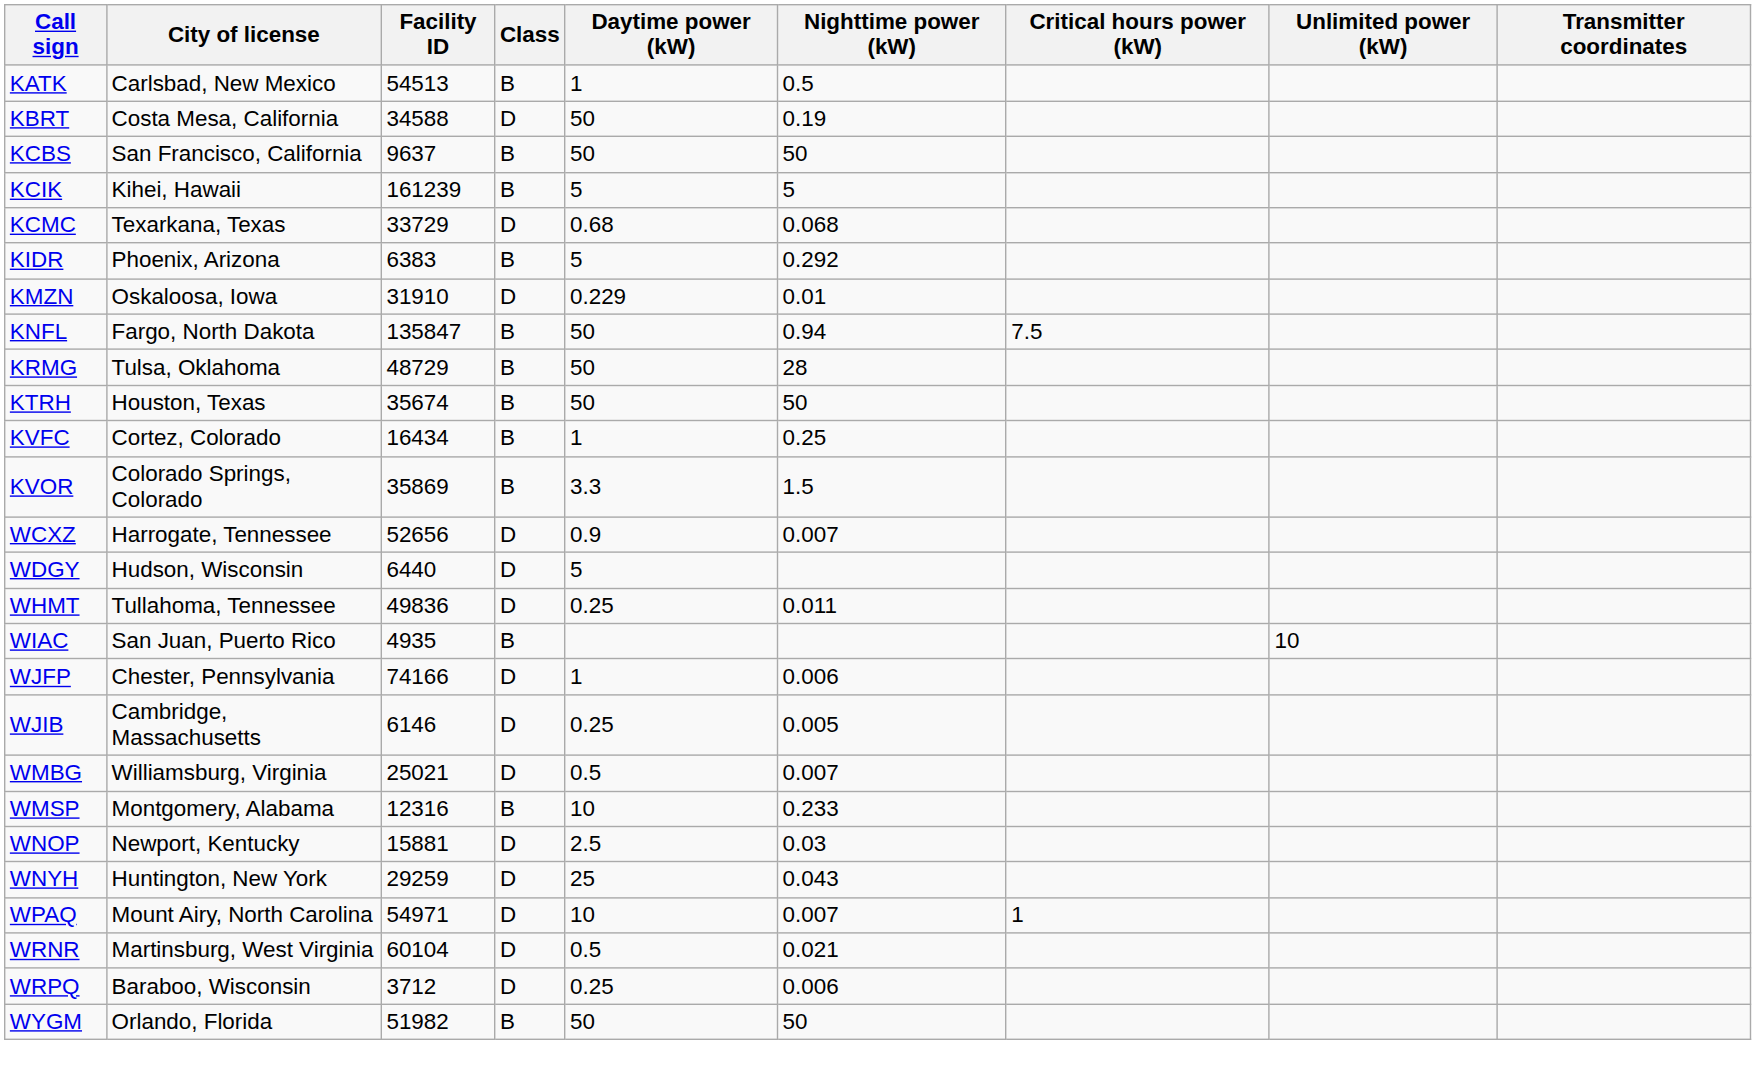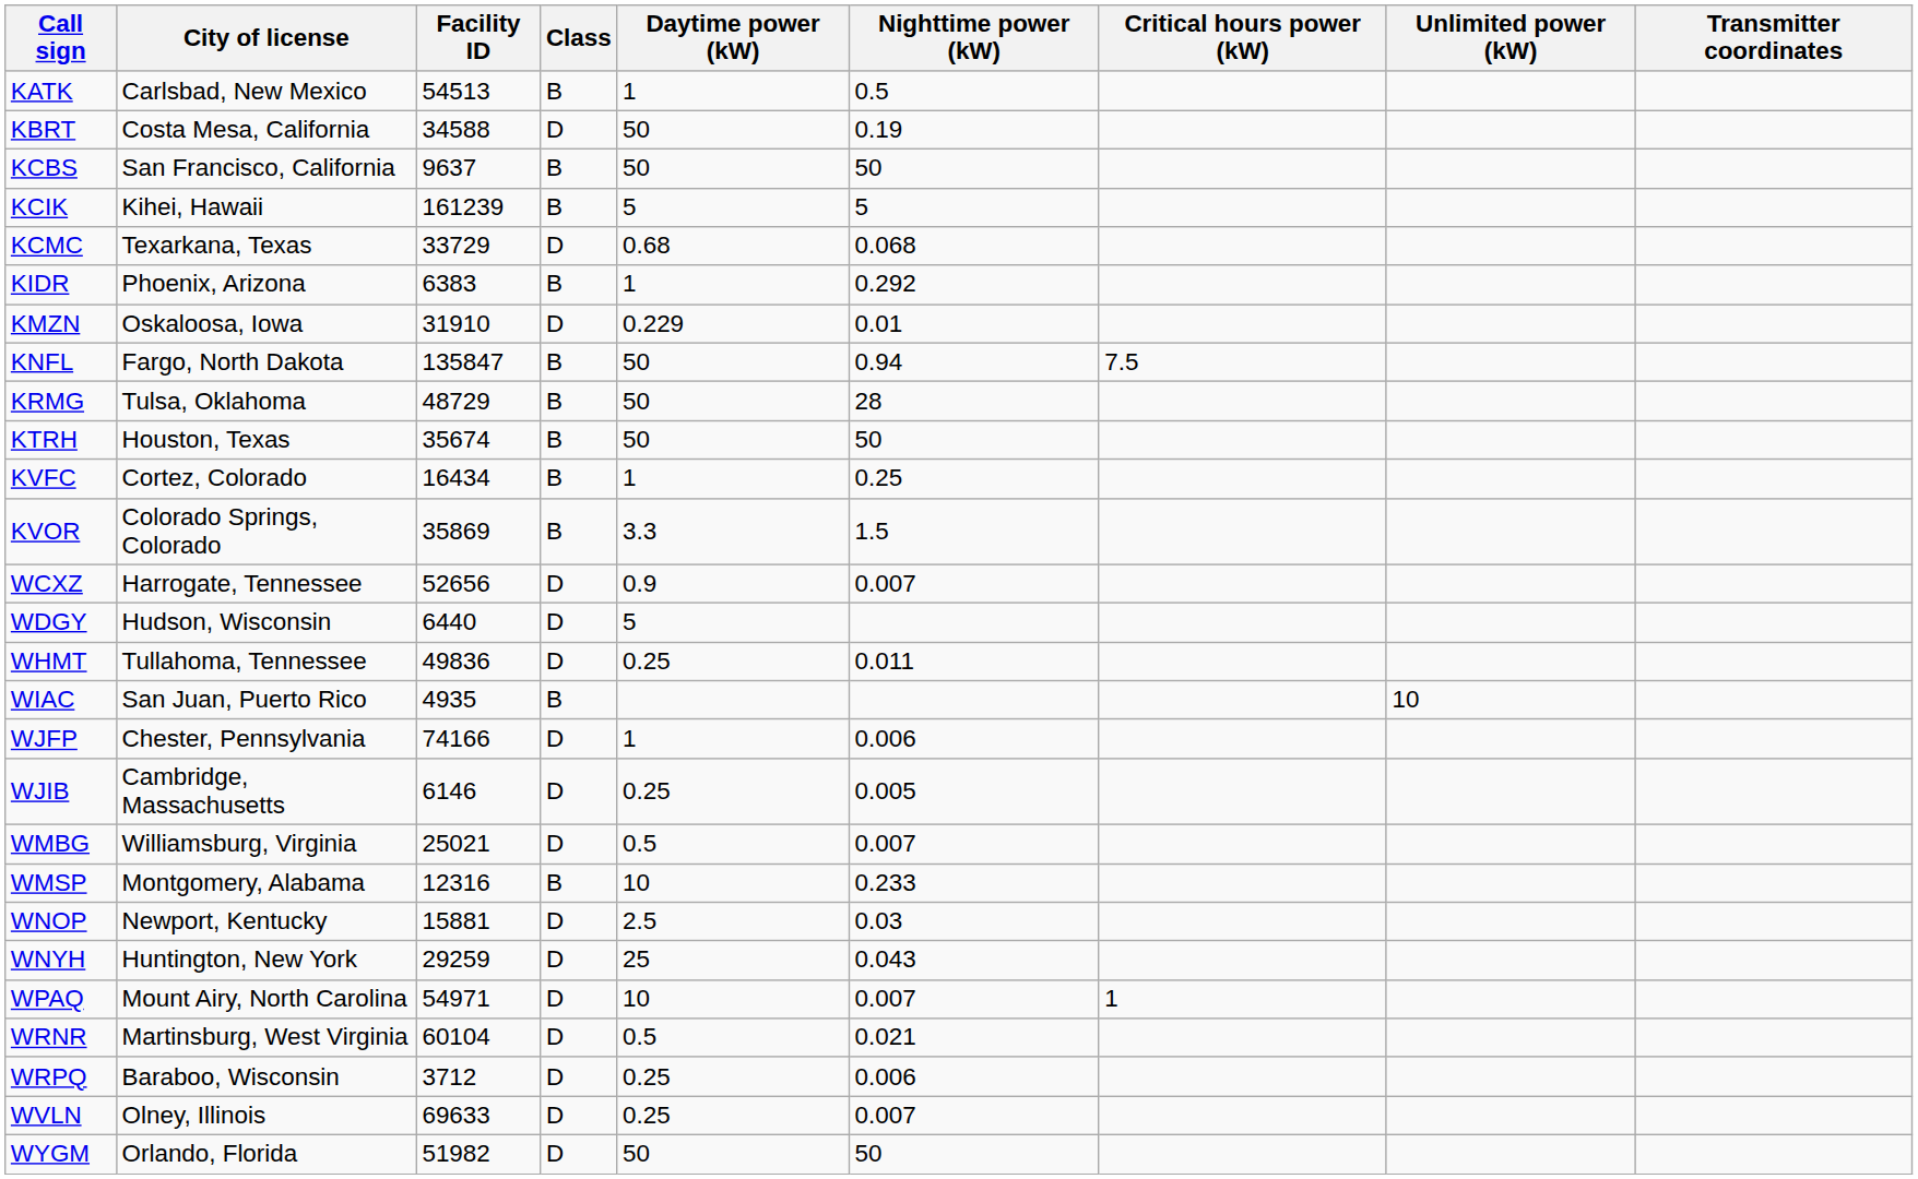 <table class="wikitable sortable">
 <tr>
 <th><a href='#'>Call sign</a></th>
 <th>City of license</th>
 <th>Facility ID</th>
 <th>Class</th>
 <th>Daytime power (kW)</th>
 <th>Nighttime power (kW)</th>
 <th>Critical hours power (kW)</th>
 <th>Unlimited power (kW)</th>
 <th>Transmitter coordinates</th>
 </tr>
 <tr>
 <td><a href='#'>KATK</a></td>
 <td>Carlsbad, New Mexico</td>
 <td>54513</td>
 <td>B</td>
 <td>1</td>
 <td>0.5</td>
 <td></td>
 <td></td>
 <td></td>
 </tr>
 <tr>
 <td><a href='#'>KBRT</a></td>
 <td>Costa Mesa, California</td>
 <td>34588</td>
 <td>D</td>
 <td>50</td>
 <td>0.19</td>
 <td></td>
 <td></td>
 <td></td>
 </tr>
 <tr>
 <td><a href='#'>KCBS</a></td>
 <td>San Francisco, California</td>
 <td>9637</td>
 <td>B</td>
 <td>50</td>
 <td>50</td>
 <td></td>
 <td></td>
 <td></td>
 </tr>
 <tr>
 <td><a href='#'>KCIK</a></td>
 <td>Kihei, Hawaii</td>
 <td>161239</td>
 <td>B</td>
 <td>5</td>
 <td>5</td>
 <td></td>
 <td></td>
 <td></td>
 </tr>
 <tr>
 <td><a href='#'>KCMC</a></td>
 <td>Texarkana, Texas</td>
 <td>33729</td>
 <td>D</td>
 <td>0.68</td>
 <td>0.068</td>
 <td></td>
 <td></td>
 <td></td>
 </tr>
 <tr>
 <td><a href='#'>KIDR</a></td>
 <td>Phoenix, Arizona</td>
 <td>6383</td>
 <td>B</td>
-<td>5</td>
+<td>1</td>
 <td>0.292</td>
 <td></td>
 <td></td>
 <td></td>
 </tr>
 <tr>
 <td><a href='#'>KMZN</a></td>
 <td>Oskaloosa, Iowa</td>
 <td>31910</td>
 <td>D</td>
 <td>0.229</td>
 <td>0.01</td>
 <td></td>
 <td></td>
 <td></td>
 </tr>
 <tr>
 <td><a href='#'>KNFL</a></td>
 <td>Fargo, North Dakota</td>
 <td>135847</td>
 <td>B</td>
 <td>50</td>
 <td>0.94</td>
 <td>7.5</td>
 <td></td>
 <td></td>
 </tr>
 <tr>
 <td><a href='#'>KRMG</a></td>
 <td>Tulsa, Oklahoma</td>
 <td>48729</td>
 <td>B</td>
 <td>50</td>
 <td>28</td>
 <td></td>
 <td></td>
 <td></td>
 </tr>
 <tr>
 <td><a href='#'>KTRH</a></td>
 <td>Houston, Texas</td>
 <td>35674</td>
 <td>B</td>
 <td>50</td>
 <td>50</td>
 <td></td>
 <td></td>
 <td></td>
 </tr>
 <tr>
 <td><a href='#'>KVFC</a></td>
 <td>Cortez, Colorado</td>
 <td>16434</td>
 <td>B</td>
 <td>1</td>
 <td>0.25</td>
 <td></td>
 <td></td>
 <td></td>
 </tr>
 <tr>
 <td><a href='#'>KVOR</a></td>
 <td>Colorado Springs, Colorado</td>
 <td>35869</td>
 <td>B</td>
 <td>3.3</td>
 <td>1.5</td>
 <td></td>
 <td></td>
 <td></td>
 </tr>
 <tr>
 <td><a href='#'>WCXZ</a></td>
 <td>Harrogate, Tennessee</td>
 <td>52656</td>
 <td>D</td>
 <td>0.9</td>
 <td>0.007</td>
 <td></td>
 <td></td>
 <td></td>
 </tr>
 <tr>
 <td><a href='#'>WDGY</a></td>
 <td>Hudson, Wisconsin</td>
 <td>6440</td>
 <td>D</td>
 <td>5</td>
 <td></td>
 <td></td>
 <td></td>
 <td></td>
 </tr>
 <tr>
 <td><a href='#'>WHMT</a></td>
 <td>Tullahoma, Tennessee</td>
 <td>49836</td>
 <td>D</td>
 <td>0.25</td>
 <td>0.011</td>
 <td></td>
 <td></td>
 <td></td>
 </tr>
 <tr>
 <td><a href='#'>WIAC</a></td>
 <td>San Juan, Puerto Rico</td>
 <td>4935</td>
 <td>B</td>
 <td></td>
 <td></td>
 <td></td>
 <td>10</td>
 <td></td>
 </tr>
 <tr>
 <td><a href='#'>WJFP</a></td>
 <td>Chester, Pennsylvania</td>
 <td>74166</td>
 <td>D</td>
 <td>1</td>
 <td>0.006</td>
 <td></td>
 <td></td>
 <td></td>
 </tr>
 <tr>
 <td><a href='#'>WJIB</a></td>
 <td>Cambridge, Massachusetts</td>
 <td>6146</td>
 <td>D</td>
 <td>0.25</td>
 <td>0.005</td>
 <td></td>
 <td></td>
 <td></td>
 </tr>
 <tr>
 <td><a href='#'>WMBG</a></td>
 <td>Williamsburg, Virginia</td>
 <td>25021</td>
 <td>D</td>
 <td>0.5</td>
 <td>0.007</td>
 <td></td>
 <td></td>
 <td></td>
 </tr>
 <tr>
 <td><a href='#'>WMSP</a></td>
 <td>Montgomery, Alabama</td>
 <td>12316</td>
 <td>B</td>
 <td>10</td>
 <td>0.233</td>
 <td></td>
 <td></td>
 <td></td>
 </tr>
 <tr>
 <td><a href='#'>WNOP</a></td>
 <td>Newport, Kentucky</td>
 <td>15881</td>
 <td>D</td>
 <td>2.5</td>
 <td>0.03</td>
 <td></td>
 <td></td>
 <td></td>
 </tr>
 <tr>
 <td><a href='#'>WNYH</a></td>
 <td>Huntington, New York</td>
 <td>29259</td>
 <td>D</td>
 <td>25</td>
 <td>0.043</td>
 <td></td>
 <td></td>
 <td></td>
 </tr>
 <tr>
 <td><a href='#'>WPAQ</a></td>
 <td>Mount Airy, North Carolina</td>
 <td>54971</td>
 <td>D</td>
 <td>10</td>
 <td>0.007</td>
 <td>1</td>
 <td></td>
 <td></td>
 </tr>
 <tr>
 <td><a href='#'>WRNR</a></td>
 <td>Martinsburg, West Virginia</td>
 <td>60104</td>
 <td>D</td>
 <td>0.5</td>
 <td>0.021</td>
 <td></td>
 <td></td>
 <td></td>
 </tr>
 <tr>
 <td><a href='#'>WRPQ</a></td>
 <td>Baraboo, Wisconsin</td>
 <td>3712</td>
 <td>D</td>
 <td>0.25</td>
 <td>0.006</td>
 <td></td>
 <td></td>
 <td></td>
 </tr>
 <tr>
+<td><a href='#'>WVLN</a></td>
+<td>Olney, Illinois</td>
+<td>69633</td>
+<td>D</td>
+<td>0.25</td>
+<td>0.007</td>
+<td></td>
+<td></td>
+<td></td>
+</tr>
+<tr>
 <td><a href='#'>WYGM</a></td>
 <td>Orlando, Florida</td>
 <td>51982</td>
-<td>B</td>
+<td>D</td>
 <td>50</td>
 <td>50</td>
 <td></td>
 <td></td>
 <td></td>
 </tr>
 </table>
